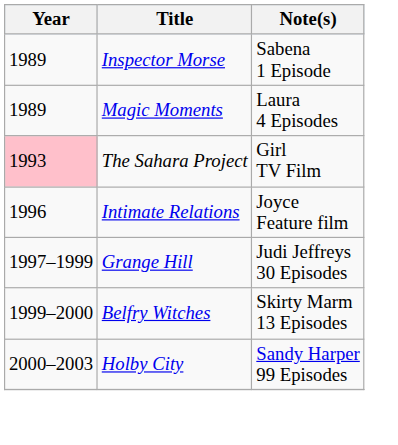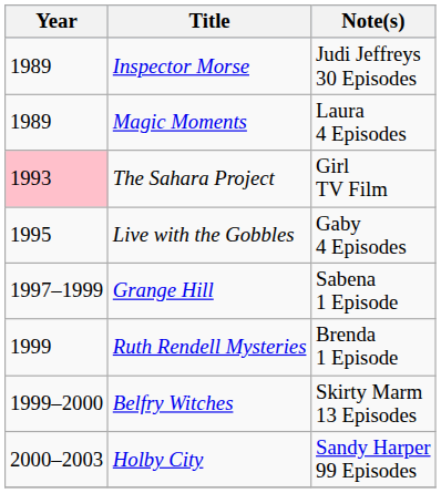 <table class="wikitable">
 <tr style="background:#b0c4de; text-align:center;">
 <th>Year</th>
 <th>Title</th>
 <th>Note(s)</th>
 </tr>
 <tr>
 <td>1989</td>
 <td><em><a href='#'>Inspector Morse</a></em></td>
-<td>Sabena <br> 1 Episode</td>
+<td>Judi Jeffreys <br> 30 Episodes</td>
 </tr>
 <tr>
 <td>1989</td>
 <td><em><a href='#'>Magic Moments</a></em></td>
 <td>Laura <br> 4 Episodes</td>
 </tr>
 <tr>
 <td style="background: pink;">1993</td>
 <td><em>The Sahara Project</em></td>
 <td>Girl <br> TV Film</td>
 </tr>
 <tr>
-<td>1996</td>
-<td><em><a href='#'>Intimate Relations</a></em></td>
-<td>Joyce <br> Feature film</td>
+<td>1995</td>
+<td><em>Live with the Gobbles</em></td>
+<td>Gaby <br> 4 Episodes</td>
 </tr>
 <tr>
 <td>1997–1999</td>
 <td><em><a href='#'>Grange Hill</a></em></td>
-<td>Judi Jeffreys <br> 30 Episodes</td>
+<td>Sabena <br> 1 Episode</td>
+</tr>
+<tr>
+<td>1999</td>
+<td><em><a href='#'>Ruth Rendell Mysteries</a></em></td>
+<td>Brenda <br> 1 Episode</td>
 </tr>
 <tr>
 <td>1999–2000</td>
 <td><em><a href='#'>Belfry Witches</a></em></td>
 <td>Skirty Marm <br> 13 Episodes</td>
 </tr>
 <tr>
 <td>2000–2003</td>
 <td><em><a href='#'>Holby City</a></em></td>
 <td><a href='#'>Sandy Harper</a> <br> 99 Episodes</td>
 </tr>
 <tr>
 </tr>
 </table>
